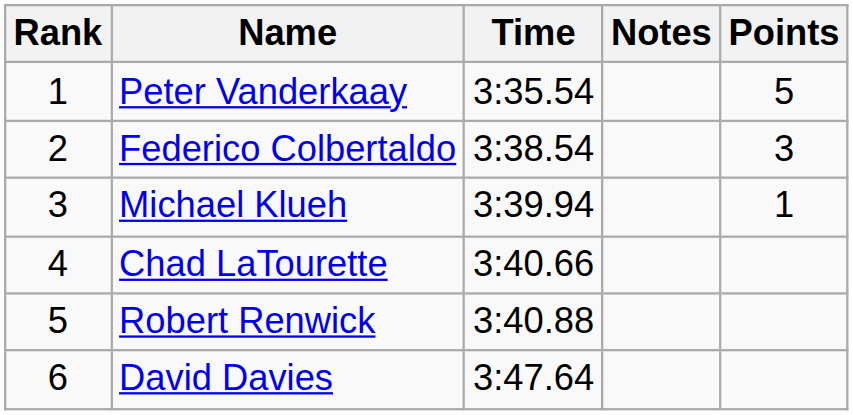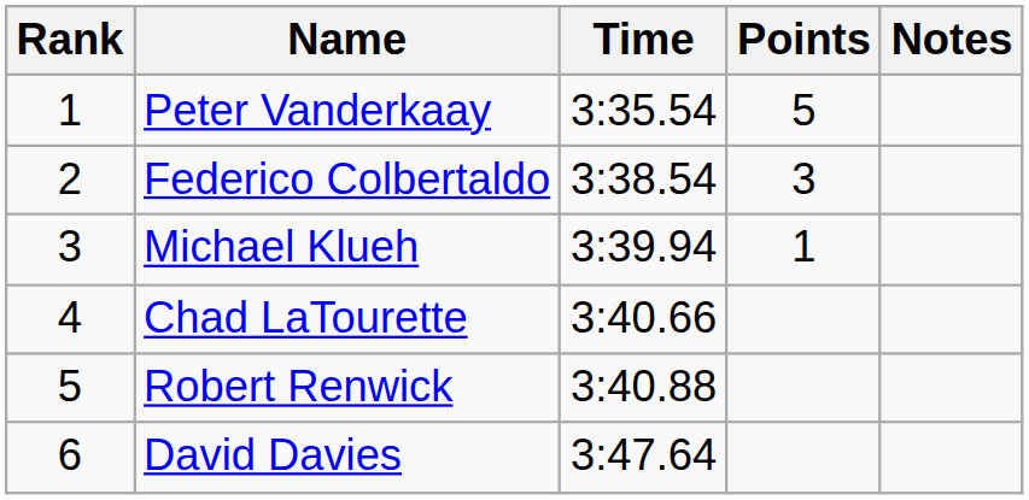 <table class="wikitable" style="text-align:center">
 <tr>
 <th>Rank</th>
 <th>Name</th>
 <th>Time</th>
+<th>Points</th>
 <th>Notes</th>
-<th>Points</th>
 </tr>
 <tr>
 <td>1</td>
 <td align="left"> <a href='#'>Peter Vanderkaay</a></td>
 <td>3:35.54</td>
+<td>5</td>
 <td></td>
-<td>5</td>
 </tr>
 <tr>
 <td>2</td>
 <td align="left"> <a href='#'>Federico Colbertaldo</a></td>
 <td>3:38.54</td>
+<td>3</td>
 <td></td>
-<td>3</td>
 </tr>
 <tr>
 <td>3</td>
 <td align="left"> <a href='#'>Michael Klueh</a></td>
 <td>3:39.94</td>
+<td>1</td>
 <td></td>
-<td>1</td>
 </tr>
 <tr>
 <td>4</td>
 <td align="left"> <a href='#'>Chad LaTourette</a></td>
 <td>3:40.66</td>
 <td></td>
 <td></td>
 </tr>
 <tr>
 <td>5</td>
 <td align="left"> <a href='#'>Robert Renwick</a></td>
 <td>3:40.88</td>
 <td></td>
 <td></td>
 </tr>
 <tr>
 <td>6</td>
 <td align="left"> <a href='#'>David Davies</a></td>
 <td>3:47.64</td>
 <td></td>
 <td></td>
 </tr>
 </table>
